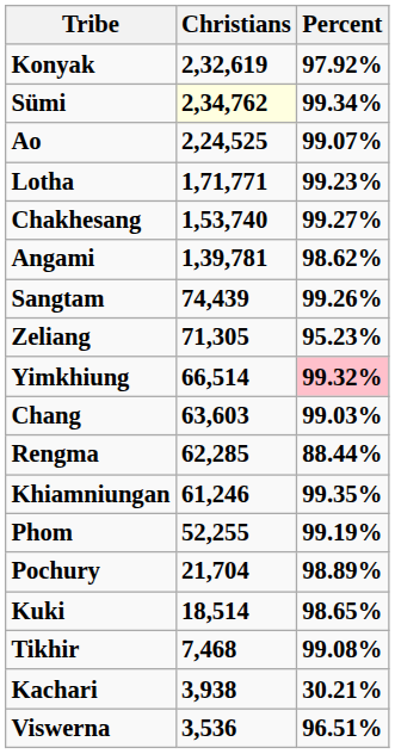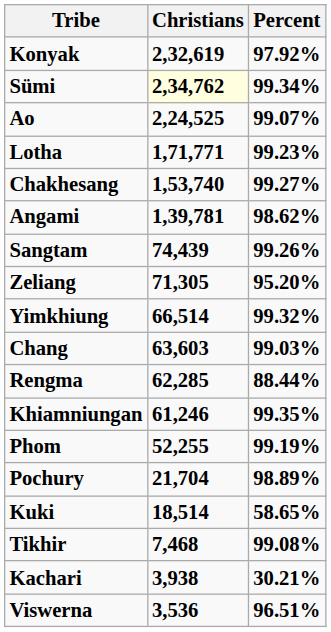 <table class="wikitable">
 <tr>
 <th><strong>Tribe</strong></th>
 <th><strong>Christians</strong></th>
 <th><strong>Percent</strong></th>
 </tr>
 <tr>
 <td><strong>Konyak</strong></td>
 <td><strong>2,32,619</strong></td>
 <td><strong>97.92%</strong></td>
 </tr>
 <tr>
 <td><strong>Sümi</strong></td>
 <td style="background: lightyellow;"><strong>2,34,762</strong></td>
 <td><strong>99.34%</strong></td>
 </tr>
 <tr>
 <td><strong>Ao</strong></td>
 <td><strong>2,24,525</strong></td>
 <td><strong>99.07%</strong></td>
 </tr>
 <tr>
 <td><strong>Lotha</strong></td>
 <td><strong>1,71,771</strong></td>
 <td><strong>99.23%</strong></td>
 </tr>
 <tr>
 <td><strong>Chakhesang</strong></td>
 <td><strong>1,53,740</strong></td>
 <td><strong>99.27%</strong></td>
 </tr>
 <tr>
 <td><strong>Angami</strong></td>
 <td><strong>1,39,781</strong></td>
 <td><strong>98.62%</strong></td>
 </tr>
 <tr>
 <td><strong>Sangtam</strong></td>
 <td><strong>74,439</strong></td>
 <td><strong>99.26%</strong></td>
 </tr>
 <tr>
 <td><strong>Zeliang</strong></td>
 <td><strong>71,305</strong></td>
-<td><strong>95.23%</strong></td>
+<td><strong>95.20%</strong></td>
 </tr>
 <tr>
 <td><strong>Yimkhiung</strong></td>
 <td><strong>66,514</strong></td>
-<td style="background: pink;"><strong>99.32%</strong></td>
+<td><strong>99.32%</strong></td>
 </tr>
 <tr>
 <td><strong>Chang</strong></td>
 <td><strong>63,603</strong></td>
 <td><strong>99.03%</strong></td>
 </tr>
 <tr>
 <td><strong>Rengma</strong></td>
 <td><strong>62,285</strong></td>
 <td><strong>88.44%</strong></td>
 </tr>
 <tr>
 <td><strong>Khiamniungan</strong></td>
 <td><strong>61,246</strong></td>
 <td><strong>99.35%</strong></td>
 </tr>
 <tr>
 <td><strong>Phom</strong></td>
 <td><strong>52,255</strong></td>
 <td><strong>99.19%</strong></td>
 </tr>
 <tr>
 <td><strong>Pochury</strong></td>
 <td><strong>21,704</strong></td>
 <td><strong>98.89%</strong></td>
 </tr>
 <tr>
 <td><strong>Kuki</strong></td>
 <td><strong>18,514</strong></td>
-<td><strong>98.65%</strong></td>
+<td><strong>58.65%</strong></td>
 </tr>
 <tr>
 <td><strong>Tikhir</strong></td>
 <td><strong>7,468</strong></td>
 <td><strong>99.08%</strong></td>
 </tr>
 <tr>
 <td><strong>Kachari</strong></td>
 <td><strong>3,938</strong></td>
 <td><strong>30.21%</strong></td>
 </tr>
 <tr>
 <td><strong>Viswerna</strong></td>
 <td><strong>3,536</strong></td>
 <td><strong>96.51%</strong></td>
 </tr>
 </table>
